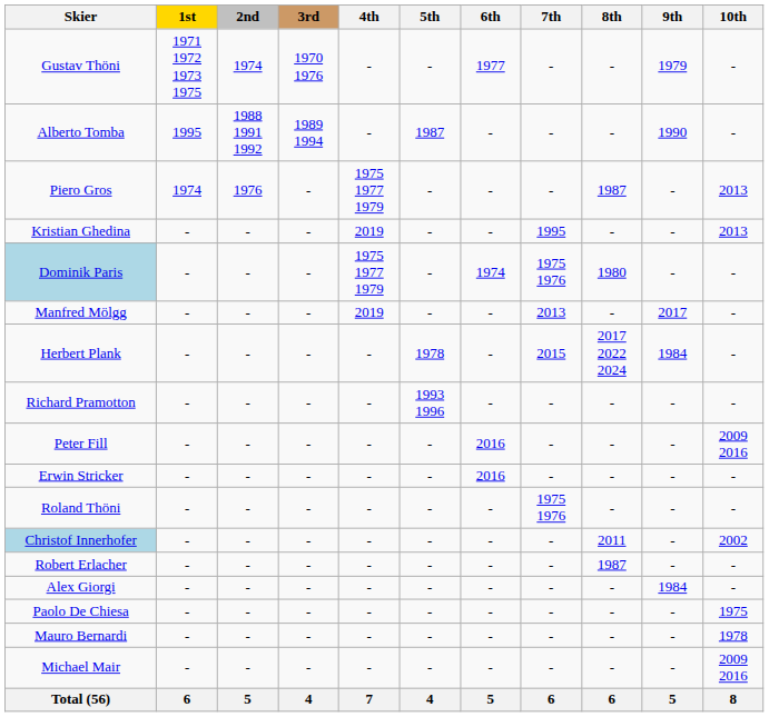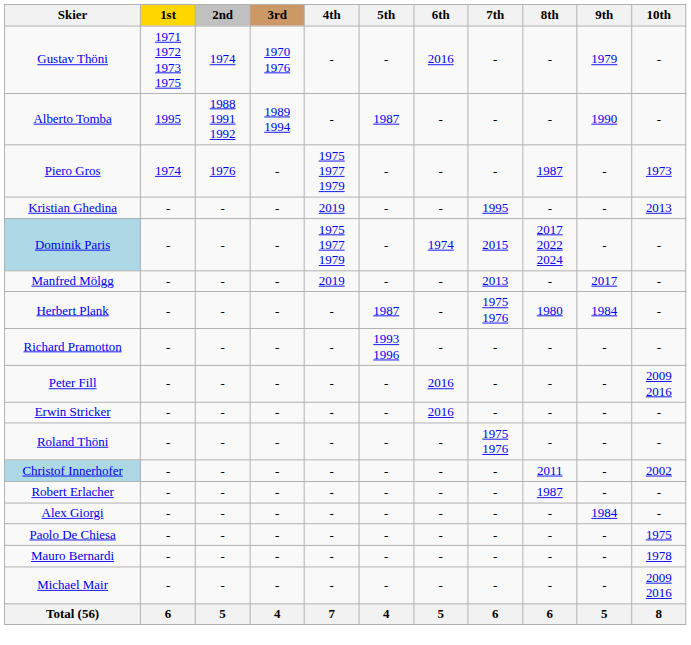 <table class="wikitable" width=60% style="font-size:90%; text-align:center;">
 <tr>
 <th style=width:20%>Skier</th>
 <th style=background:gold; width:8%>1st</th>
 <th style=background:silver; width:8%>2nd</th>
 <th style=background:#cc9966; width:8%>3rd</th>
 <th style=width:8%>4th</th>
 <th style=width:8%>5th</th>
 <th style=width:8%>6th</th>
 <th style=width:8%>7th</th>
 <th style=width:8%>8th</th>
 <th style=width:8%>9th</th>
 <th style=width:8%>10th</th>
 </tr>
 <tr>
 <td><a href='#'>Gustav Thöni</a></td>
 <td><a href='#'>1971</a><br><a href='#'>1972</a><br><a href='#'>1973</a><br><a href='#'>1975</a></td>
 <td><a href='#'>1974</a></td>
 <td><a href='#'>1970</a><br><a href='#'>1976</a></td>
 <td>-</td>
 <td>-</td>
-<td><a href='#'>1977</a></td>
+<td><a href='#'>2016</a></td>
 <td>-</td>
 <td>-</td>
 <td><a href='#'>1979</a></td>
 <td>-</td>
 </tr>
 <tr>
 <td><a href='#'>Alberto Tomba</a></td>
 <td><a href='#'>1995</a></td>
 <td><a href='#'>1988</a><br><a href='#'>1991</a><br><a href='#'>1992</a></td>
 <td><a href='#'>1989</a><br><a href='#'>1994</a></td>
 <td>-</td>
 <td><a href='#'>1987</a></td>
 <td>-</td>
 <td>-</td>
 <td>-</td>
 <td><a href='#'>1990</a></td>
 <td>-</td>
 </tr>
 <tr>
 <td><a href='#'>Piero Gros</a></td>
 <td><a href='#'>1974</a></td>
 <td><a href='#'>1976</a></td>
 <td>-</td>
 <td><a href='#'>1975</a><br><a href='#'>1977</a><br><a href='#'>1979</a></td>
 <td>-</td>
 <td>-</td>
 <td>-</td>
 <td><a href='#'>1987</a></td>
 <td>-</td>
-<td><a href='#'>2013</a></td>
+<td><a href='#'>1973</a></td>
 </tr>
 <tr>
 <td><a href='#'>Kristian Ghedina</a></td>
 <td>-</td>
 <td>-</td>
 <td>-</td>
 <td><a href='#'>2019</a></td>
 <td>-</td>
 <td>-</td>
 <td><a href='#'>1995</a></td>
 <td>-</td>
 <td>-</td>
 <td><a href='#'>2013</a></td>
 </tr>
 <tr>
 <td bgcolor=lightblue><a href='#'>Dominik Paris</a></td>
 <td>-</td>
 <td>-</td>
 <td>-</td>
 <td><a href='#'>1975</a><br><a href='#'>1977</a><br><a href='#'>1979</a></td>
 <td>-</td>
 <td><a href='#'>1974</a></td>
-<td><a href='#'>1975</a><br><a href='#'>1976</a></td>
-<td><a href='#'>1980</a></td>
+<td><a href='#'>2015</a></td>
+<td><a href='#'>2017</a><br><a href='#'>2022</a><br><a href='#'>2024</a></td>
 <td>-</td>
 <td>-</td>
 </tr>
 <tr>
 <td><a href='#'>Manfred Mölgg</a></td>
 <td>-</td>
 <td>-</td>
 <td>-</td>
 <td><a href='#'>2019</a></td>
 <td>-</td>
 <td>-</td>
 <td><a href='#'>2013</a></td>
 <td>-</td>
 <td><a href='#'>2017</a></td>
 <td>-</td>
 </tr>
 <tr>
 <td><a href='#'>Herbert Plank</a></td>
 <td>-</td>
 <td>-</td>
 <td>-</td>
 <td>-</td>
-<td><a href='#'>1978</a></td>
+<td><a href='#'>1987</a></td>
 <td>-</td>
-<td><a href='#'>2015</a></td>
-<td><a href='#'>2017</a><br><a href='#'>2022</a><br><a href='#'>2024</a></td>
+<td><a href='#'>1975</a><br><a href='#'>1976</a></td>
+<td><a href='#'>1980</a></td>
 <td><a href='#'>1984</a></td>
 <td>-</td>
 </tr>
 <tr>
 <td><a href='#'>Richard Pramotton</a></td>
 <td>-</td>
 <td>-</td>
 <td>-</td>
 <td>-</td>
 <td><a href='#'>1993</a><br><a href='#'>1996</a></td>
 <td>-</td>
 <td>-</td>
 <td>-</td>
 <td>-</td>
 <td>-</td>
 </tr>
 <tr>
 <td><a href='#'>Peter Fill</a></td>
 <td>-</td>
 <td>-</td>
 <td>-</td>
 <td>-</td>
 <td>-</td>
 <td><a href='#'>2016</a></td>
 <td>-</td>
 <td>-</td>
 <td>-</td>
 <td><a href='#'>2009</a><br><a href='#'>2016</a></td>
 </tr>
 <tr>
 <td><a href='#'>Erwin Stricker</a></td>
 <td>-</td>
 <td>-</td>
 <td>-</td>
 <td>-</td>
 <td>-</td>
 <td><a href='#'>2016</a></td>
 <td>-</td>
 <td>-</td>
 <td>-</td>
 <td>-</td>
 </tr>
 <tr>
 <td><a href='#'>Roland Thöni</a></td>
 <td>-</td>
 <td>-</td>
 <td>-</td>
 <td>-</td>
 <td>-</td>
 <td>-</td>
 <td><a href='#'>1975</a><br><a href='#'>1976</a></td>
 <td>-</td>
 <td>-</td>
 <td>-</td>
 </tr>
 <tr>
 <td bgcolor=lightblue><a href='#'>Christof Innerhofer</a></td>
 <td>-</td>
 <td>-</td>
 <td>-</td>
 <td>-</td>
 <td>-</td>
 <td>-</td>
 <td>-</td>
 <td><a href='#'>2011</a></td>
 <td>-</td>
 <td><a href='#'>2002</a></td>
 </tr>
 <tr>
 <td><a href='#'>Robert Erlacher</a></td>
 <td>-</td>
 <td>-</td>
 <td>-</td>
 <td>-</td>
 <td>-</td>
 <td>-</td>
 <td>-</td>
 <td><a href='#'>1987</a></td>
 <td>-</td>
 <td>-</td>
 </tr>
 <tr>
 <td><a href='#'>Alex Giorgi</a></td>
 <td>-</td>
 <td>-</td>
 <td>-</td>
 <td>-</td>
 <td>-</td>
 <td>-</td>
 <td>-</td>
 <td>-</td>
 <td><a href='#'>1984</a></td>
 <td>-</td>
 </tr>
 <tr>
 <td><a href='#'>Paolo De Chiesa</a></td>
 <td>-</td>
 <td>-</td>
 <td>-</td>
 <td>-</td>
 <td>-</td>
 <td>-</td>
 <td>-</td>
 <td>-</td>
 <td>-</td>
 <td><a href='#'>1975</a></td>
 </tr>
 <tr>
 <td><a href='#'>Mauro Bernardi</a></td>
 <td>-</td>
 <td>-</td>
 <td>-</td>
 <td>-</td>
 <td>-</td>
 <td>-</td>
 <td>-</td>
 <td>-</td>
 <td>-</td>
 <td><a href='#'>1978</a></td>
 </tr>
 <tr>
 <td><a href='#'>Michael Mair</a></td>
 <td>-</td>
 <td>-</td>
 <td>-</td>
 <td>-</td>
 <td>-</td>
 <td>-</td>
 <td>-</td>
 <td>-</td>
 <td>-</td>
 <td><a href='#'>2009</a><br><a href='#'>2016</a></td>
 </tr>
 <tr>
 <th>Total (56)</th>
 <th>6</th>
 <th>5</th>
 <th>4</th>
 <th>7</th>
 <th>4</th>
 <th>5</th>
 <th>6</th>
 <th>6</th>
 <th>5</th>
 <th>8</th>
 </tr>
 </table>
